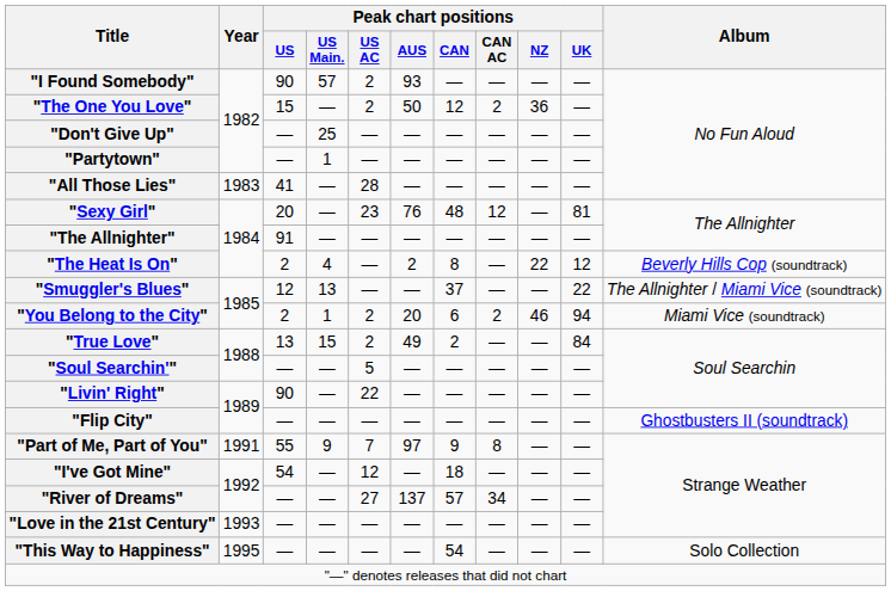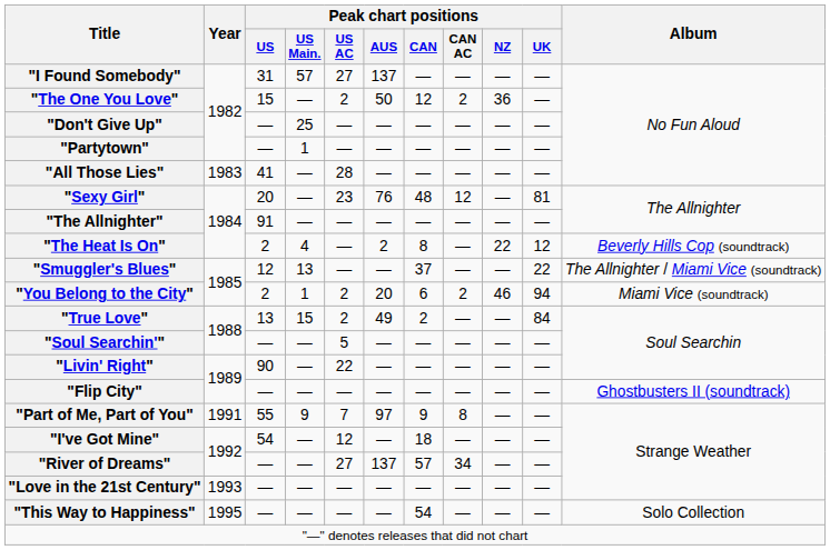 <table class="wikitable plainrowheaders" style="text-align:center;">
 <tr>
 <th rowspan="2">Title</th>
 <th rowspan="2">Year</th>
 <th colspan="8">Peak chart positions</th>
 <th rowspan="2">Album</th>
 </tr>
 <tr style="font-size:smaller;">
 <th style="width:35px;"><a href='#'>US</a><br></th>
 <th style="width:35px;"><a href='#'>US Main.</a><br></th>
 <th style="width:35px;"><a href='#'>US <br>AC</a><br></th>
 <th style="width:35px;"><a href='#'>AUS</a><br></th>
 <th style="width:35px;"><a href='#'>CAN</a><br></th>
 <th style="width:35px;">CAN AC<br></th>
 <th style="width:35px;"><a href='#'>NZ</a><br></th>
 <th style="width:35px;"><a href='#'>UK</a><br></th>
 </tr>
 <tr>
 <th scope="row">"I Found Somebody"</th>
 <td rowspan="4">1982</td>
-<td>90</td>
+<td>31</td>
 <td>57</td>
-<td>2</td>
-<td>93</td>
+<td>27</td>
+<td>137</td>
 <td>—</td>
 <td>—</td>
 <td>—</td>
 <td>—</td>
 <td rowspan="5"><em>No Fun Aloud</em></td>
 </tr>
 <tr>
 <th scope="row">"<a href='#'>The One You Love</a>"</th>
 <td>15</td>
 <td>—</td>
 <td>2</td>
 <td>50</td>
 <td>12</td>
 <td>2</td>
 <td>36</td>
 <td>—</td>
 </tr>
 <tr>
 <th scope="row">"Don't Give Up"</th>
 <td>—</td>
 <td>25</td>
 <td>—</td>
 <td>—</td>
 <td>—</td>
 <td>—</td>
 <td>—</td>
 <td>—</td>
 </tr>
 <tr>
 <th scope="row">"Partytown"</th>
 <td>—</td>
 <td>1</td>
 <td>—</td>
 <td>—</td>
 <td>—</td>
 <td>—</td>
 <td>—</td>
 <td>—</td>
 </tr>
 <tr>
 <th scope="row">"All Those Lies"</th>
 <td>1983</td>
 <td>41</td>
 <td>—</td>
 <td>28</td>
 <td>—</td>
 <td>—</td>
 <td>—</td>
 <td>—</td>
 <td>—</td>
 </tr>
 <tr>
 <th scope="row">"<a href='#'>Sexy Girl</a>"</th>
 <td rowspan="3">1984</td>
 <td>20</td>
 <td>—</td>
 <td>23</td>
 <td>76</td>
 <td>48</td>
 <td>12</td>
 <td>—</td>
 <td>81</td>
 <td rowspan="2"><em>The Allnighter</em></td>
 </tr>
 <tr>
 <th scope="row">"The Allnighter"</th>
 <td>91</td>
 <td>—</td>
 <td>—</td>
 <td>—</td>
 <td>—</td>
 <td>—</td>
 <td>—</td>
 <td>—</td>
 </tr>
 <tr>
 <th scope="row">"<a href='#'>The Heat Is On</a>"</th>
 <td>2</td>
 <td>4</td>
 <td>—</td>
 <td>2</td>
 <td>8</td>
 <td>—</td>
 <td>22</td>
 <td>12</td>
 <td><em><a href='#'>Beverly Hills Cop</a></em> <small>(soundtrack)</small></td>
 </tr>
 <tr>
 <th scope="row">"<a href='#'>Smuggler's Blues</a>"</th>
 <td rowspan="2">1985</td>
 <td>12</td>
 <td>13</td>
 <td>—</td>
 <td>—</td>
 <td>37</td>
 <td>—</td>
 <td>—</td>
 <td>22</td>
 <td><em>The Allnighter</em> / <em><a href='#'>Miami Vice</a></em> <small>(soundtrack)</small></td>
 </tr>
 <tr>
 <th scope="row">"<a href='#'>You Belong to the City</a>"</th>
 <td>2</td>
 <td>1</td>
 <td>2</td>
 <td>20</td>
 <td>6</td>
 <td>2</td>
 <td>46</td>
 <td>94</td>
 <td><em>Miami Vice</em> <small>(soundtrack)</small></td>
 </tr>
 <tr>
 <th scope="row">"<a href='#'>True Love</a>"</th>
 <td rowspan="2">1988</td>
 <td>13</td>
 <td>15</td>
 <td>2</td>
 <td>49</td>
 <td>2</td>
 <td>—</td>
 <td>—</td>
 <td>84</td>
 <td rowspan="3"><em>Soul Searchin<strong></td>
 </tr>
 <tr>
 <th scope="row">"<a href='#'>Soul Searchin'</a>"</th>
 <td>—</td>
 <td>—</td>
 <td>5</td>
 <td>—</td>
 <td>—</td>
 <td>—</td>
 <td>—</td>
 <td>—</td>
 </tr>
 <tr>
 <th scope="row">"<a href='#'>Livin' Right</a>"</th>
 <td rowspan="2">1989</td>
 <td>90</td>
 <td>—</td>
 <td>22</td>
 <td>—</td>
 <td>—</td>
 <td>—</td>
 <td>—</td>
 <td>—</td>
 </tr>
 <tr>
 <th scope="row">"Flip City"</th>
 <td>—</td>
 <td>—</td>
 <td>—</td>
 <td>—</td>
 <td>—</td>
 <td>—</td>
 <td>—</td>
 <td>—</td>
 <td></em><a href='#'>Ghostbusters II (soundtrack)</a><em></td>
 </tr>
 <tr>
 <th scope="row">"Part of Me, Part of You"</th>
 <td>1991</td>
 <td>55</td>
 <td>9</td>
 <td>7</td>
 <td>97</td>
 <td>9</td>
 <td>8</td>
 <td>—</td>
 <td>—</td>
 <td rowspan="4"></em>Strange Weather<em></td>
 </tr>
 <tr>
 <th scope="row">"I've Got Mine"</th>
 <td rowspan="2">1992</td>
 <td>54</td>
 <td>—</td>
 <td>12</td>
 <td>—</td>
 <td>18</td>
 <td>—</td>
 <td>—</td>
 <td>—</td>
 </tr>
 <tr>
 <th scope="row">"River of Dreams"</th>
 <td>—</td>
 <td>—</td>
 <td>27</td>
 <td>137</td>
 <td>57</td>
 <td>34</td>
 <td>—</td>
 <td>—</td>
 </tr>
 <tr>
 <th scope="row">"Love in the 21st Century"</th>
 <td>1993</td>
 <td>—</td>
 <td>—</td>
 <td>—</td>
 <td>—</td>
 <td>—</td>
 <td>—</td>
 <td>—</td>
 <td>—</td>
 </tr>
 <tr>
 <th scope="row">"This Way to Happiness"</th>
 <td>1995</td>
 <td>—</td>
 <td>—</td>
 <td>—</td>
 <td>—</td>
 <td>54</td>
 <td>—</td>
 <td>—</td>
 <td>—</td>
 <td></em>Solo Collection<em></td>
 </tr>
 <tr>
 <td colspan="20" style="font-size:85%">"—" denotes releases that did not chart</td>
 </tr>
 </table>
